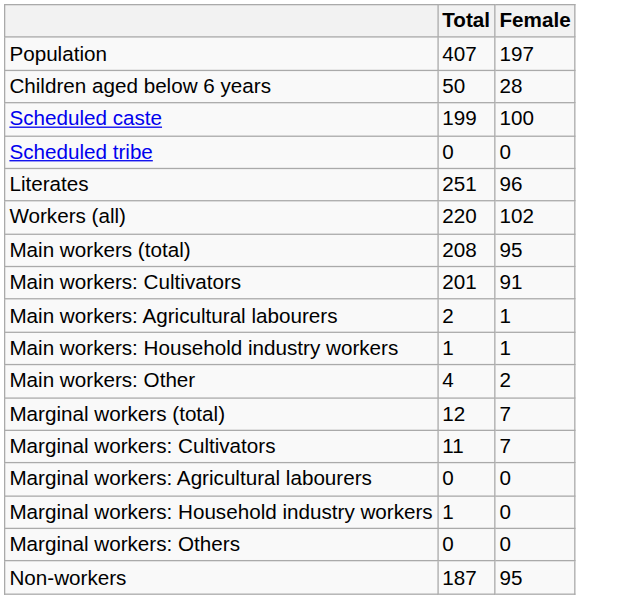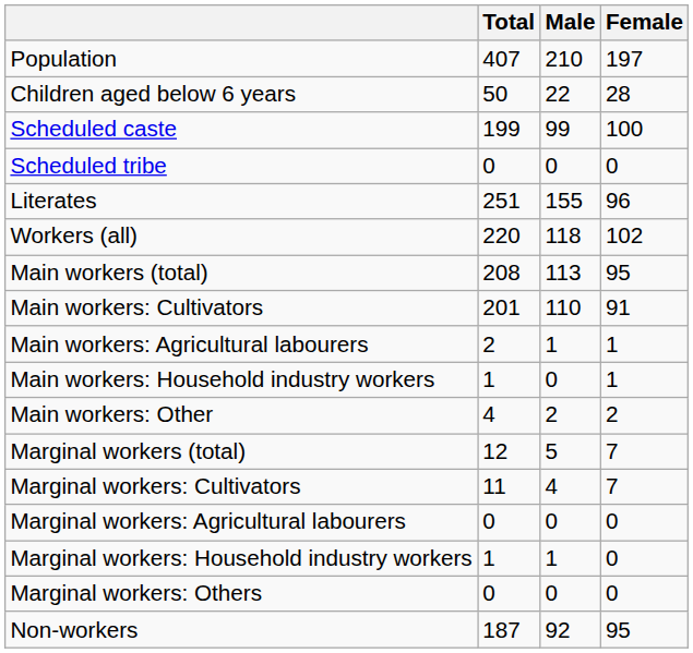 <table class="wikitable sortable">
 <tr>
 <th></th>
 <th>Total</th>
+<th>Male</th>
 <th>Female</th>
 </tr>
 <tr>
 <td>Population</td>
 <td>407</td>
+<td>210</td>
 <td>197</td>
 </tr>
 <tr>
 <td>Children aged below 6 years</td>
 <td>50</td>
+<td>22</td>
 <td>28</td>
 </tr>
 <tr>
 <td><a href='#'>Scheduled caste</a></td>
 <td>199</td>
+<td>99</td>
 <td>100</td>
 </tr>
 <tr>
 <td><a href='#'>Scheduled tribe</a></td>
 <td>0</td>
 <td>0</td>
+<td>0</td>
 </tr>
 <tr>
 <td>Literates</td>
 <td>251</td>
+<td>155</td>
 <td>96</td>
 </tr>
 <tr>
 <td>Workers (all)</td>
 <td>220</td>
+<td>118</td>
 <td>102</td>
 </tr>
 <tr>
 <td>Main workers (total)</td>
 <td>208</td>
+<td>113</td>
 <td>95</td>
 </tr>
 <tr>
 <td>Main workers: Cultivators</td>
 <td>201</td>
+<td>110</td>
 <td>91</td>
 </tr>
 <tr>
 <td>Main workers: Agricultural labourers</td>
 <td>2</td>
 <td>1</td>
+<td>1</td>
 </tr>
 <tr>
 <td>Main workers: Household industry workers</td>
 <td>1</td>
+<td>0</td>
 <td>1</td>
 </tr>
 <tr>
 <td>Main workers: Other</td>
 <td>4</td>
 <td>2</td>
+<td>2</td>
 </tr>
 <tr>
 <td>Marginal workers (total)</td>
 <td>12</td>
+<td>5</td>
 <td>7</td>
 </tr>
 <tr>
 <td>Marginal workers: Cultivators</td>
 <td>11</td>
+<td>4</td>
 <td>7</td>
 </tr>
 <tr>
 <td>Marginal workers: Agricultural labourers</td>
 <td>0</td>
 <td>0</td>
+<td>0</td>
 </tr>
 <tr>
 <td>Marginal workers: Household industry workers</td>
+<td>1</td>
 <td>1</td>
 <td>0</td>
 </tr>
 <tr>
 <td>Marginal workers: Others</td>
 <td>0</td>
 <td>0</td>
+<td>0</td>
 </tr>
 <tr>
 <td>Non-workers</td>
 <td>187</td>
+<td>92</td>
 <td>95</td>
 </tr>
 </table>
